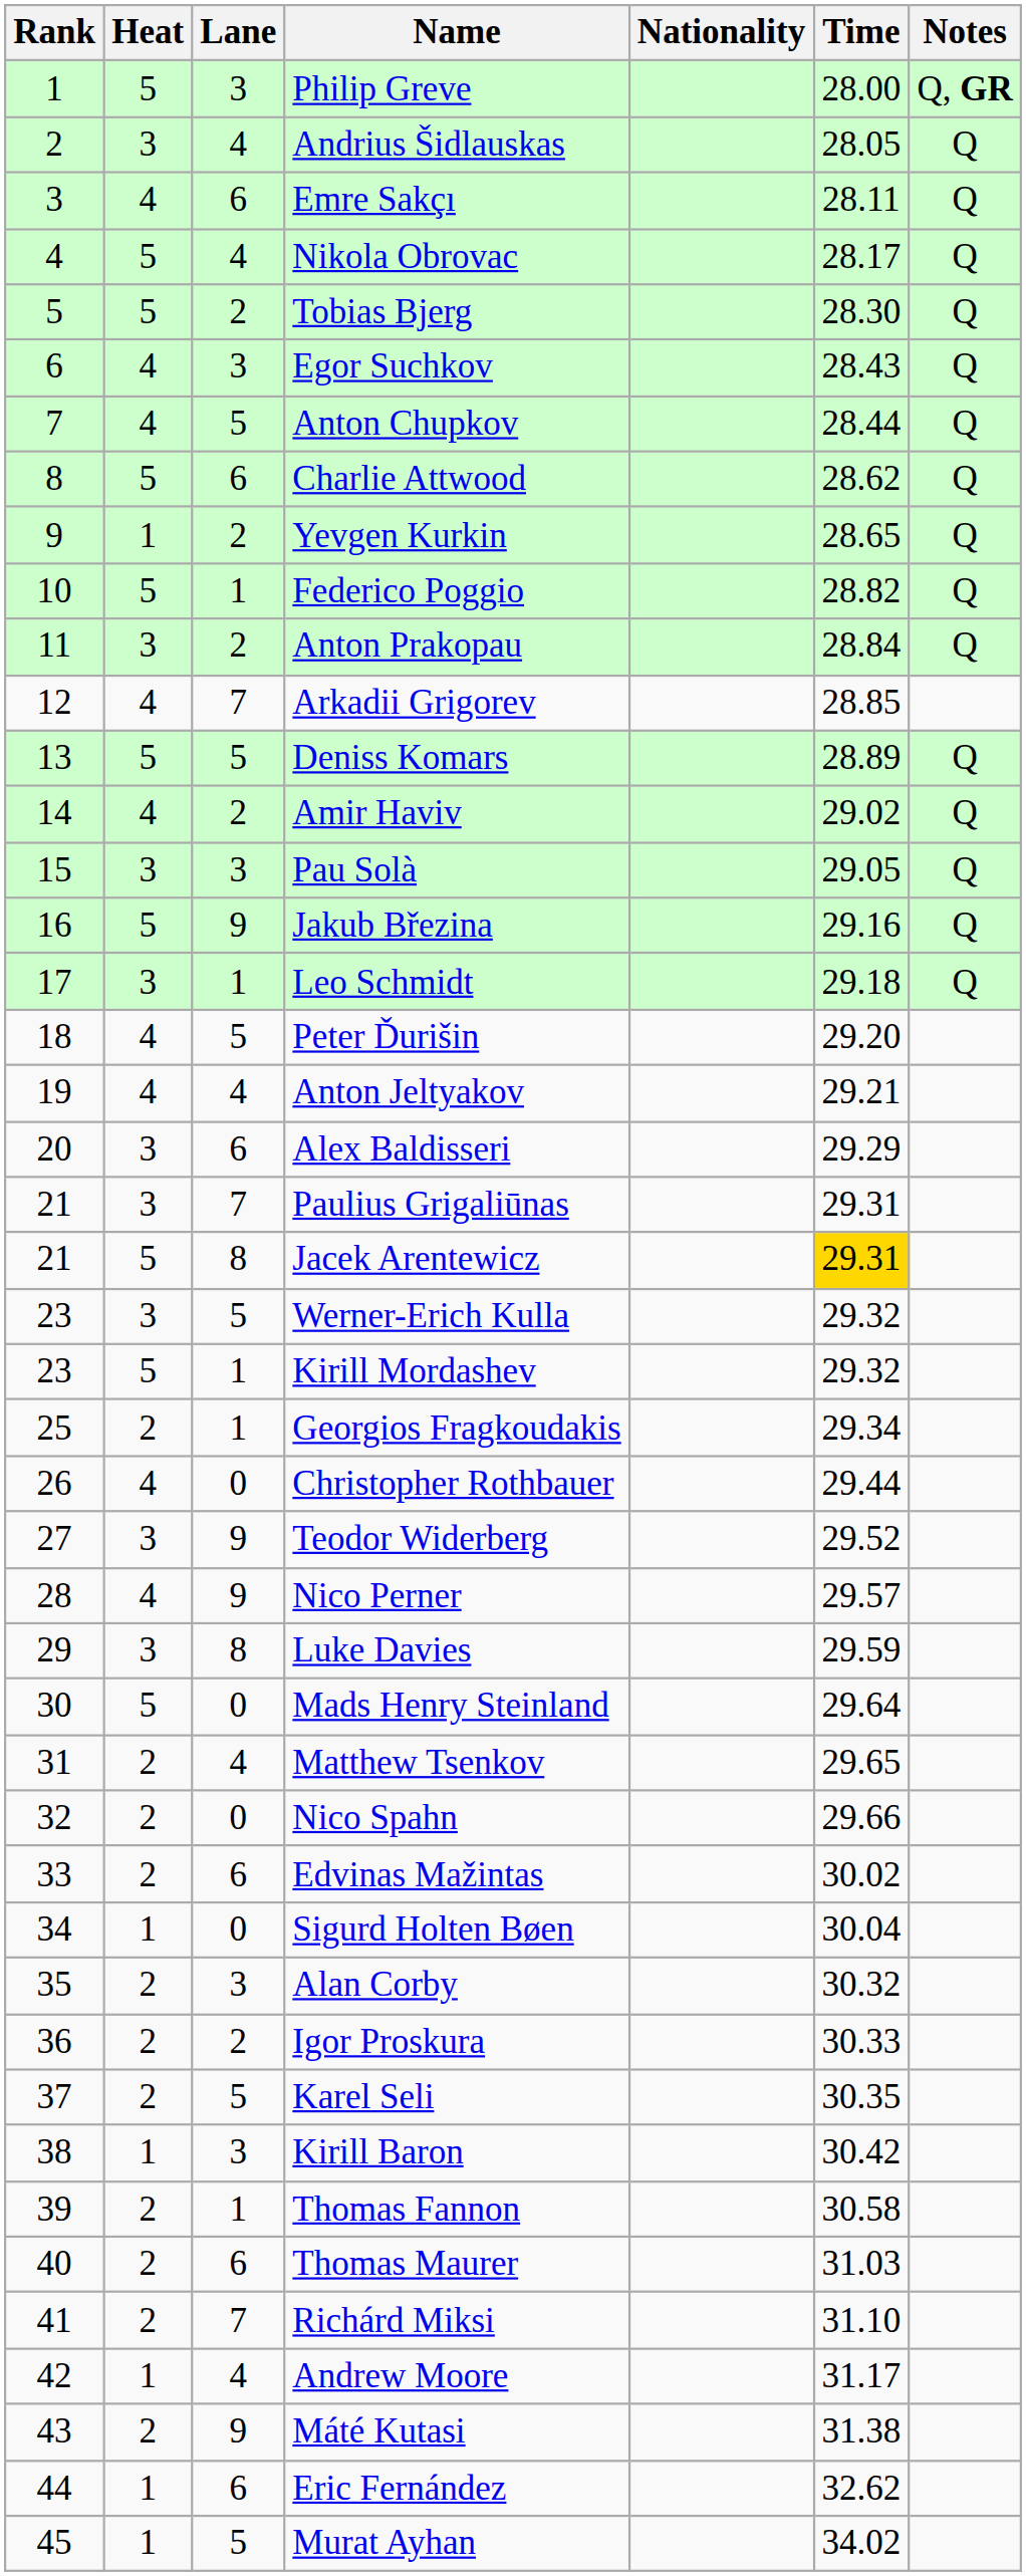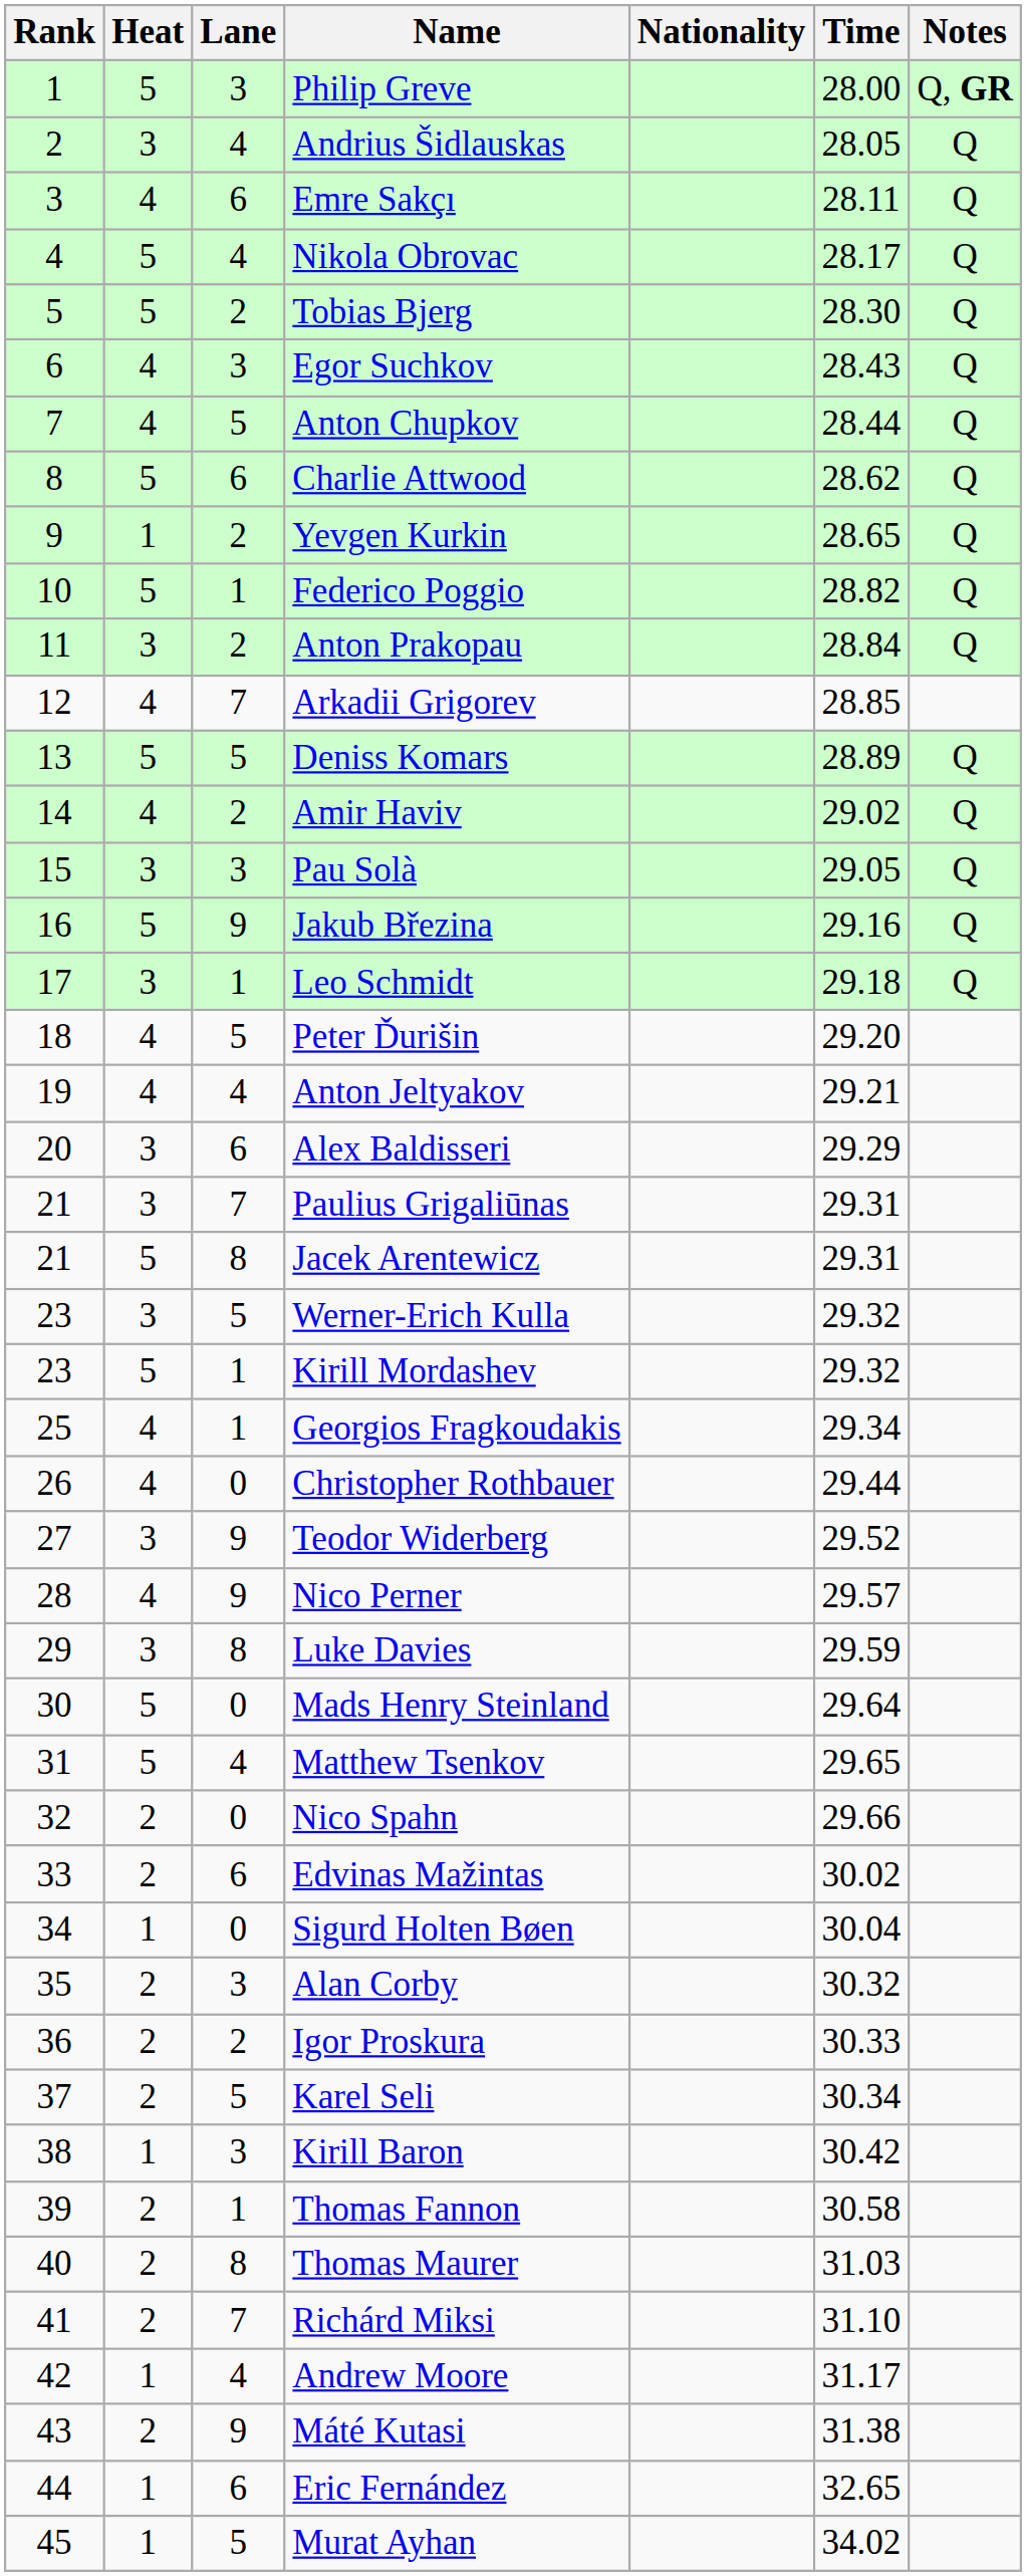 <table class="wikitable sortable" style="text-align:center">
 <tr>
 <th>Rank</th>
 <th>Heat</th>
 <th>Lane</th>
 <th>Name</th>
 <th>Nationality</th>
 <th>Time</th>
 <th>Notes</th>
 </tr>
 <tr bgcolor=ccffcc>
 <td>1</td>
 <td>5</td>
 <td>3</td>
 <td align=left><a href='#'>Philip Greve</a></td>
 <td align=left></td>
 <td>28.00</td>
 <td>Q, <strong>GR</strong></td>
 </tr>
 <tr bgcolor=ccffcc>
 <td>2</td>
 <td>3</td>
 <td>4</td>
 <td align=left><a href='#'>Andrius Šidlauskas</a></td>
 <td align=left></td>
 <td>28.05</td>
 <td>Q</td>
 </tr>
 <tr bgcolor=ccffcc>
 <td>3</td>
 <td>4</td>
 <td>6</td>
 <td align=left><a href='#'>Emre Sakçı</a></td>
 <td align=left></td>
 <td>28.11</td>
 <td>Q</td>
 </tr>
 <tr bgcolor=ccffcc>
 <td>4</td>
 <td>5</td>
 <td>4</td>
 <td align=left><a href='#'>Nikola Obrovac</a></td>
 <td align=left></td>
 <td>28.17</td>
 <td>Q</td>
 </tr>
 <tr bgcolor=ccffcc>
 <td>5</td>
 <td>5</td>
 <td>2</td>
 <td align=left><a href='#'>Tobias Bjerg</a></td>
 <td align=left></td>
 <td>28.30</td>
 <td>Q</td>
 </tr>
 <tr bgcolor=ccffcc>
 <td>6</td>
 <td>4</td>
 <td>3</td>
 <td align=left><a href='#'>Egor Suchkov</a></td>
 <td align=left></td>
 <td>28.43</td>
 <td>Q</td>
 </tr>
 <tr bgcolor=ccffcc>
 <td>7</td>
 <td>4</td>
 <td>5</td>
 <td align=left><a href='#'>Anton Chupkov</a></td>
 <td align=left></td>
 <td>28.44</td>
 <td>Q</td>
 </tr>
 <tr bgcolor=ccffcc>
 <td>8</td>
 <td>5</td>
 <td>6</td>
 <td align=left><a href='#'>Charlie Attwood</a></td>
 <td align=left></td>
 <td>28.62</td>
 <td>Q</td>
 </tr>
 <tr bgcolor=ccffcc>
 <td>9</td>
 <td>1</td>
 <td>2</td>
 <td align=left><a href='#'>Yevgen Kurkin</a></td>
 <td align=left></td>
 <td>28.65</td>
 <td>Q</td>
 </tr>
 <tr bgcolor=ccffcc>
 <td>10</td>
 <td>5</td>
 <td>1</td>
 <td align=left><a href='#'>Federico Poggio</a></td>
 <td align=left></td>
 <td>28.82</td>
 <td>Q</td>
 </tr>
 <tr bgcolor=ccffcc>
 <td>11</td>
 <td>3</td>
 <td>2</td>
 <td align=left><a href='#'>Anton Prakopau</a></td>
 <td align=left></td>
 <td>28.84</td>
 <td>Q</td>
 </tr>
 <tr>
 <td>12</td>
 <td>4</td>
 <td>7</td>
 <td align=left><a href='#'>Arkadii Grigorev</a></td>
 <td align=left></td>
 <td>28.85</td>
 <td></td>
 </tr>
 <tr bgcolor=ccffcc>
 <td>13</td>
 <td>5</td>
 <td>5</td>
 <td align=left><a href='#'>Deniss Komars</a></td>
 <td align=left></td>
 <td>28.89</td>
 <td>Q</td>
 </tr>
 <tr bgcolor=ccffcc>
 <td>14</td>
 <td>4</td>
 <td>2</td>
 <td align=left><a href='#'>Amir Haviv</a></td>
 <td align=left></td>
 <td>29.02</td>
 <td>Q</td>
 </tr>
 <tr bgcolor=ccffcc>
 <td>15</td>
 <td>3</td>
 <td>3</td>
 <td align=left><a href='#'>Pau Solà</a></td>
 <td align=left></td>
 <td>29.05</td>
 <td>Q</td>
 </tr>
 <tr bgcolor=ccffcc>
 <td>16</td>
 <td>5</td>
 <td>9</td>
 <td align=left><a href='#'>Jakub Březina</a></td>
 <td align=left></td>
 <td>29.16</td>
 <td>Q</td>
 </tr>
 <tr bgcolor=ccffcc>
 <td>17</td>
 <td>3</td>
 <td>1</td>
 <td align=left><a href='#'>Leo Schmidt</a></td>
 <td align=left></td>
 <td>29.18</td>
 <td>Q</td>
 </tr>
 <tr>
 <td>18</td>
 <td>4</td>
 <td>5</td>
 <td align=left><a href='#'>Peter Ďurišin</a></td>
 <td align=left></td>
 <td>29.20</td>
 <td></td>
 </tr>
 <tr>
 <td>19</td>
 <td>4</td>
 <td>4</td>
 <td align=left><a href='#'>Anton Jeltyakov</a></td>
 <td align=left></td>
 <td>29.21</td>
 <td></td>
 </tr>
 <tr>
 <td>20</td>
 <td>3</td>
 <td>6</td>
 <td align=left><a href='#'>Alex Baldisseri</a></td>
 <td align=left></td>
 <td>29.29</td>
 <td></td>
 </tr>
 <tr>
 <td>21</td>
 <td>3</td>
 <td>7</td>
 <td align=left><a href='#'>Paulius Grigaliūnas</a></td>
 <td align=left></td>
 <td>29.31</td>
 <td></td>
 </tr>
 <tr>
 <td>21</td>
 <td>5</td>
 <td>8</td>
 <td align=left><a href='#'>Jacek Arentewicz</a></td>
 <td align=left></td>
-<td style="background: gold;">29.31</td>
+<td>29.31</td>
 <td></td>
 </tr>
 <tr>
 <td>23</td>
 <td>3</td>
 <td>5</td>
 <td align=left><a href='#'>Werner-Erich Kulla</a></td>
 <td align=left></td>
 <td>29.32</td>
 <td></td>
 </tr>
 <tr>
 <td>23</td>
 <td>5</td>
 <td>1</td>
 <td align=left><a href='#'>Kirill Mordashev</a></td>
 <td align=left></td>
 <td>29.32</td>
 <td></td>
 </tr>
 <tr>
 <td>25</td>
-<td>2</td>
+<td>4</td>
 <td>1</td>
 <td align=left><a href='#'>Georgios Fragkoudakis</a></td>
 <td align=left></td>
 <td>29.34</td>
 <td></td>
 </tr>
 <tr>
 <td>26</td>
 <td>4</td>
 <td>0</td>
 <td align=left><a href='#'>Christopher Rothbauer</a></td>
 <td align=left></td>
 <td>29.44</td>
 <td></td>
 </tr>
 <tr>
 <td>27</td>
 <td>3</td>
 <td>9</td>
 <td align=left><a href='#'>Teodor Widerberg</a></td>
 <td align=left></td>
 <td>29.52</td>
 <td></td>
 </tr>
 <tr>
 <td>28</td>
 <td>4</td>
 <td>9</td>
 <td align=left><a href='#'>Nico Perner</a></td>
 <td align=left></td>
 <td>29.57</td>
 <td></td>
 </tr>
 <tr>
 <td>29</td>
 <td>3</td>
 <td>8</td>
 <td align=left><a href='#'>Luke Davies</a></td>
 <td align=left></td>
 <td>29.59</td>
 <td></td>
 </tr>
 <tr>
 <td>30</td>
 <td>5</td>
 <td>0</td>
 <td align=left><a href='#'>Mads Henry Steinland</a></td>
 <td align=left></td>
 <td>29.64</td>
 <td></td>
 </tr>
 <tr>
 <td>31</td>
-<td>2</td>
+<td>5</td>
 <td>4</td>
 <td align=left><a href='#'>Matthew Tsenkov</a></td>
 <td align=left></td>
 <td>29.65</td>
 <td></td>
 </tr>
 <tr>
 <td>32</td>
 <td>2</td>
 <td>0</td>
 <td align=left><a href='#'>Nico Spahn</a></td>
 <td align=left></td>
 <td>29.66</td>
 <td></td>
 </tr>
 <tr>
 <td>33</td>
 <td>2</td>
 <td>6</td>
 <td align=left><a href='#'>Edvinas Mažintas</a></td>
 <td align=left></td>
 <td>30.02</td>
 <td></td>
 </tr>
 <tr>
 <td>34</td>
 <td>1</td>
 <td>0</td>
 <td align=left><a href='#'>Sigurd Holten Bøen</a></td>
 <td align=left></td>
 <td>30.04</td>
 <td></td>
 </tr>
 <tr>
 <td>35</td>
 <td>2</td>
 <td>3</td>
 <td align=left><a href='#'>Alan Corby</a></td>
 <td align=left></td>
 <td>30.32</td>
 <td></td>
 </tr>
 <tr>
 <td>36</td>
 <td>2</td>
 <td>2</td>
 <td align=left><a href='#'>Igor Proskura</a></td>
 <td align=left></td>
 <td>30.33</td>
 <td></td>
 </tr>
 <tr>
 <td>37</td>
 <td>2</td>
 <td>5</td>
 <td align=left><a href='#'>Karel Seli</a></td>
 <td align=left></td>
-<td>30.35</td>
+<td>30.34</td>
 <td></td>
 </tr>
 <tr>
 <td>38</td>
 <td>1</td>
 <td>3</td>
 <td align=left><a href='#'>Kirill Baron</a></td>
 <td align=left></td>
 <td>30.42</td>
 <td></td>
 </tr>
 <tr>
 <td>39</td>
 <td>2</td>
 <td>1</td>
 <td align=left><a href='#'>Thomas Fannon</a></td>
 <td align=left></td>
 <td>30.58</td>
 <td></td>
 </tr>
 <tr>
 <td>40</td>
 <td>2</td>
-<td>6</td>
+<td>8</td>
 <td align=left><a href='#'>Thomas Maurer</a></td>
 <td align=left></td>
 <td>31.03</td>
 <td></td>
 </tr>
 <tr>
 <td>41</td>
 <td>2</td>
 <td>7</td>
 <td align=left><a href='#'>Richárd Miksi</a></td>
 <td align=left></td>
 <td>31.10</td>
 <td></td>
 </tr>
 <tr>
 <td>42</td>
 <td>1</td>
 <td>4</td>
 <td align=left><a href='#'>Andrew Moore</a></td>
 <td align=left></td>
 <td>31.17</td>
 <td></td>
 </tr>
 <tr>
 <td>43</td>
 <td>2</td>
 <td>9</td>
 <td align=left><a href='#'>Máté Kutasi</a></td>
 <td align=left></td>
 <td>31.38</td>
 <td></td>
 </tr>
 <tr>
 <td>44</td>
 <td>1</td>
 <td>6</td>
 <td align=left><a href='#'>Eric Fernández</a></td>
 <td align=left></td>
-<td>32.62</td>
+<td>32.65</td>
 <td></td>
 </tr>
 <tr>
 <td>45</td>
 <td>1</td>
 <td>5</td>
 <td align=left><a href='#'>Murat Ayhan</a></td>
 <td align=left></td>
 <td>34.02</td>
 <td></td>
 </tr>
 </table>
